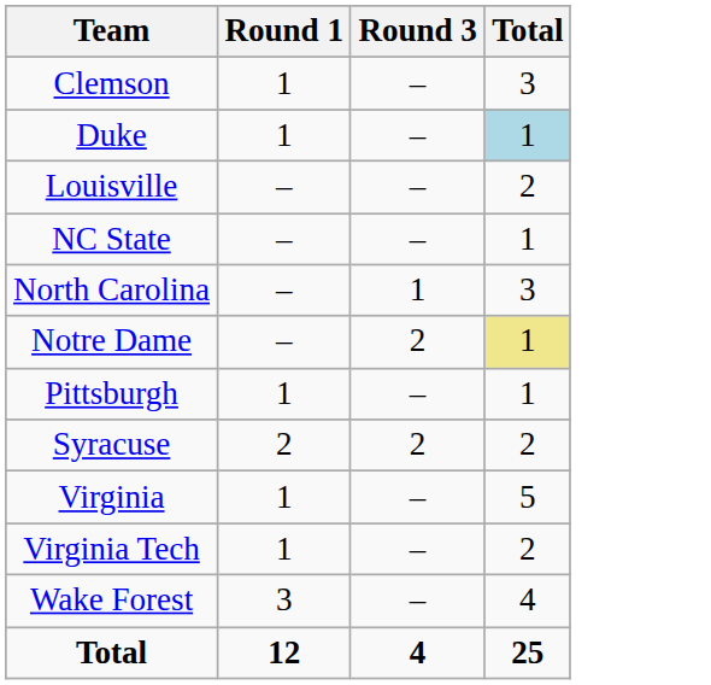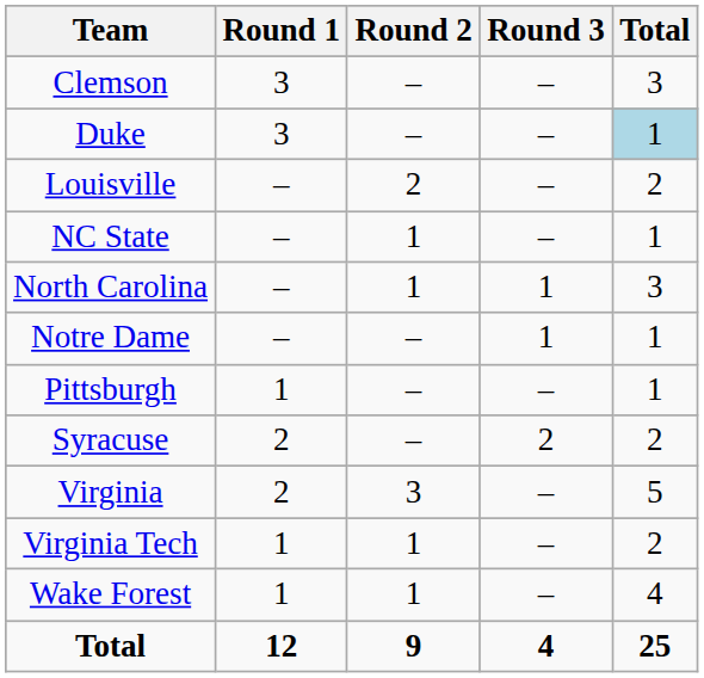 <table class="wikitable sortable" style="text-align:center;">
 <tr>
 <th>Team</th>
 <th>Round 1</th>
+<th>Round 2</th>
 <th>Round 3</th>
 <th>Total</th>
 </tr>
 <tr>
 <td><a href='#'>Clemson</a></td>
-<td>1</td>
+<td>3</td>
+<td>–</td>
 <td>–</td>
 <td>3</td>
 </tr>
 <tr>
 <td><a href='#'>Duke</a></td>
-<td>1</td>
+<td>3</td>
+<td>–</td>
 <td>–</td>
 <td style="background: lightblue;">1</td>
 </tr>
 <tr>
 <td><a href='#'>Louisville</a></td>
 <td>–</td>
+<td>2</td>
 <td>–</td>
 <td>2</td>
 </tr>
 <tr>
 <td><a href='#'>NC State</a></td>
 <td>–</td>
+<td>1</td>
 <td>–</td>
 <td>1</td>
 </tr>
 <tr>
 <td><a href='#'>North Carolina</a></td>
 <td>–</td>
 <td>1</td>
+<td>1</td>
 <td>3</td>
 </tr>
 <tr>
 <td><a href='#'>Notre Dame</a></td>
 <td>–</td>
-<td>2</td>
-<td style="background: khaki;">1</td>
+<td>–</td>
+<td>1</td>
+<td>1</td>
 </tr>
 <tr>
 <td><a href='#'>Pittsburgh</a></td>
 <td>1</td>
+<td>–</td>
 <td>–</td>
 <td>1</td>
 </tr>
 <tr>
 <td><a href='#'>Syracuse</a></td>
 <td>2</td>
+<td>–</td>
 <td>2</td>
 <td>2</td>
 </tr>
 <tr>
 <td><a href='#'>Virginia</a></td>
-<td>1</td>
+<td>2</td>
+<td>3</td>
 <td>–</td>
 <td>5</td>
 </tr>
 <tr>
 <td><a href='#'>Virginia Tech</a></td>
 <td>1</td>
+<td>1</td>
 <td>–</td>
 <td>2</td>
 </tr>
 <tr>
 <td><a href='#'>Wake Forest</a></td>
-<td>3</td>
+<td>1</td>
+<td>1</td>
 <td>–</td>
 <td>4</td>
 </tr>
 <tr>
 <td><strong>Total</strong></td>
 <td><strong>12</strong></td>
+<td><strong>9</strong></td>
 <td><strong>4</strong></td>
 <td><strong>25</strong></td>
 </tr>
 </table>
